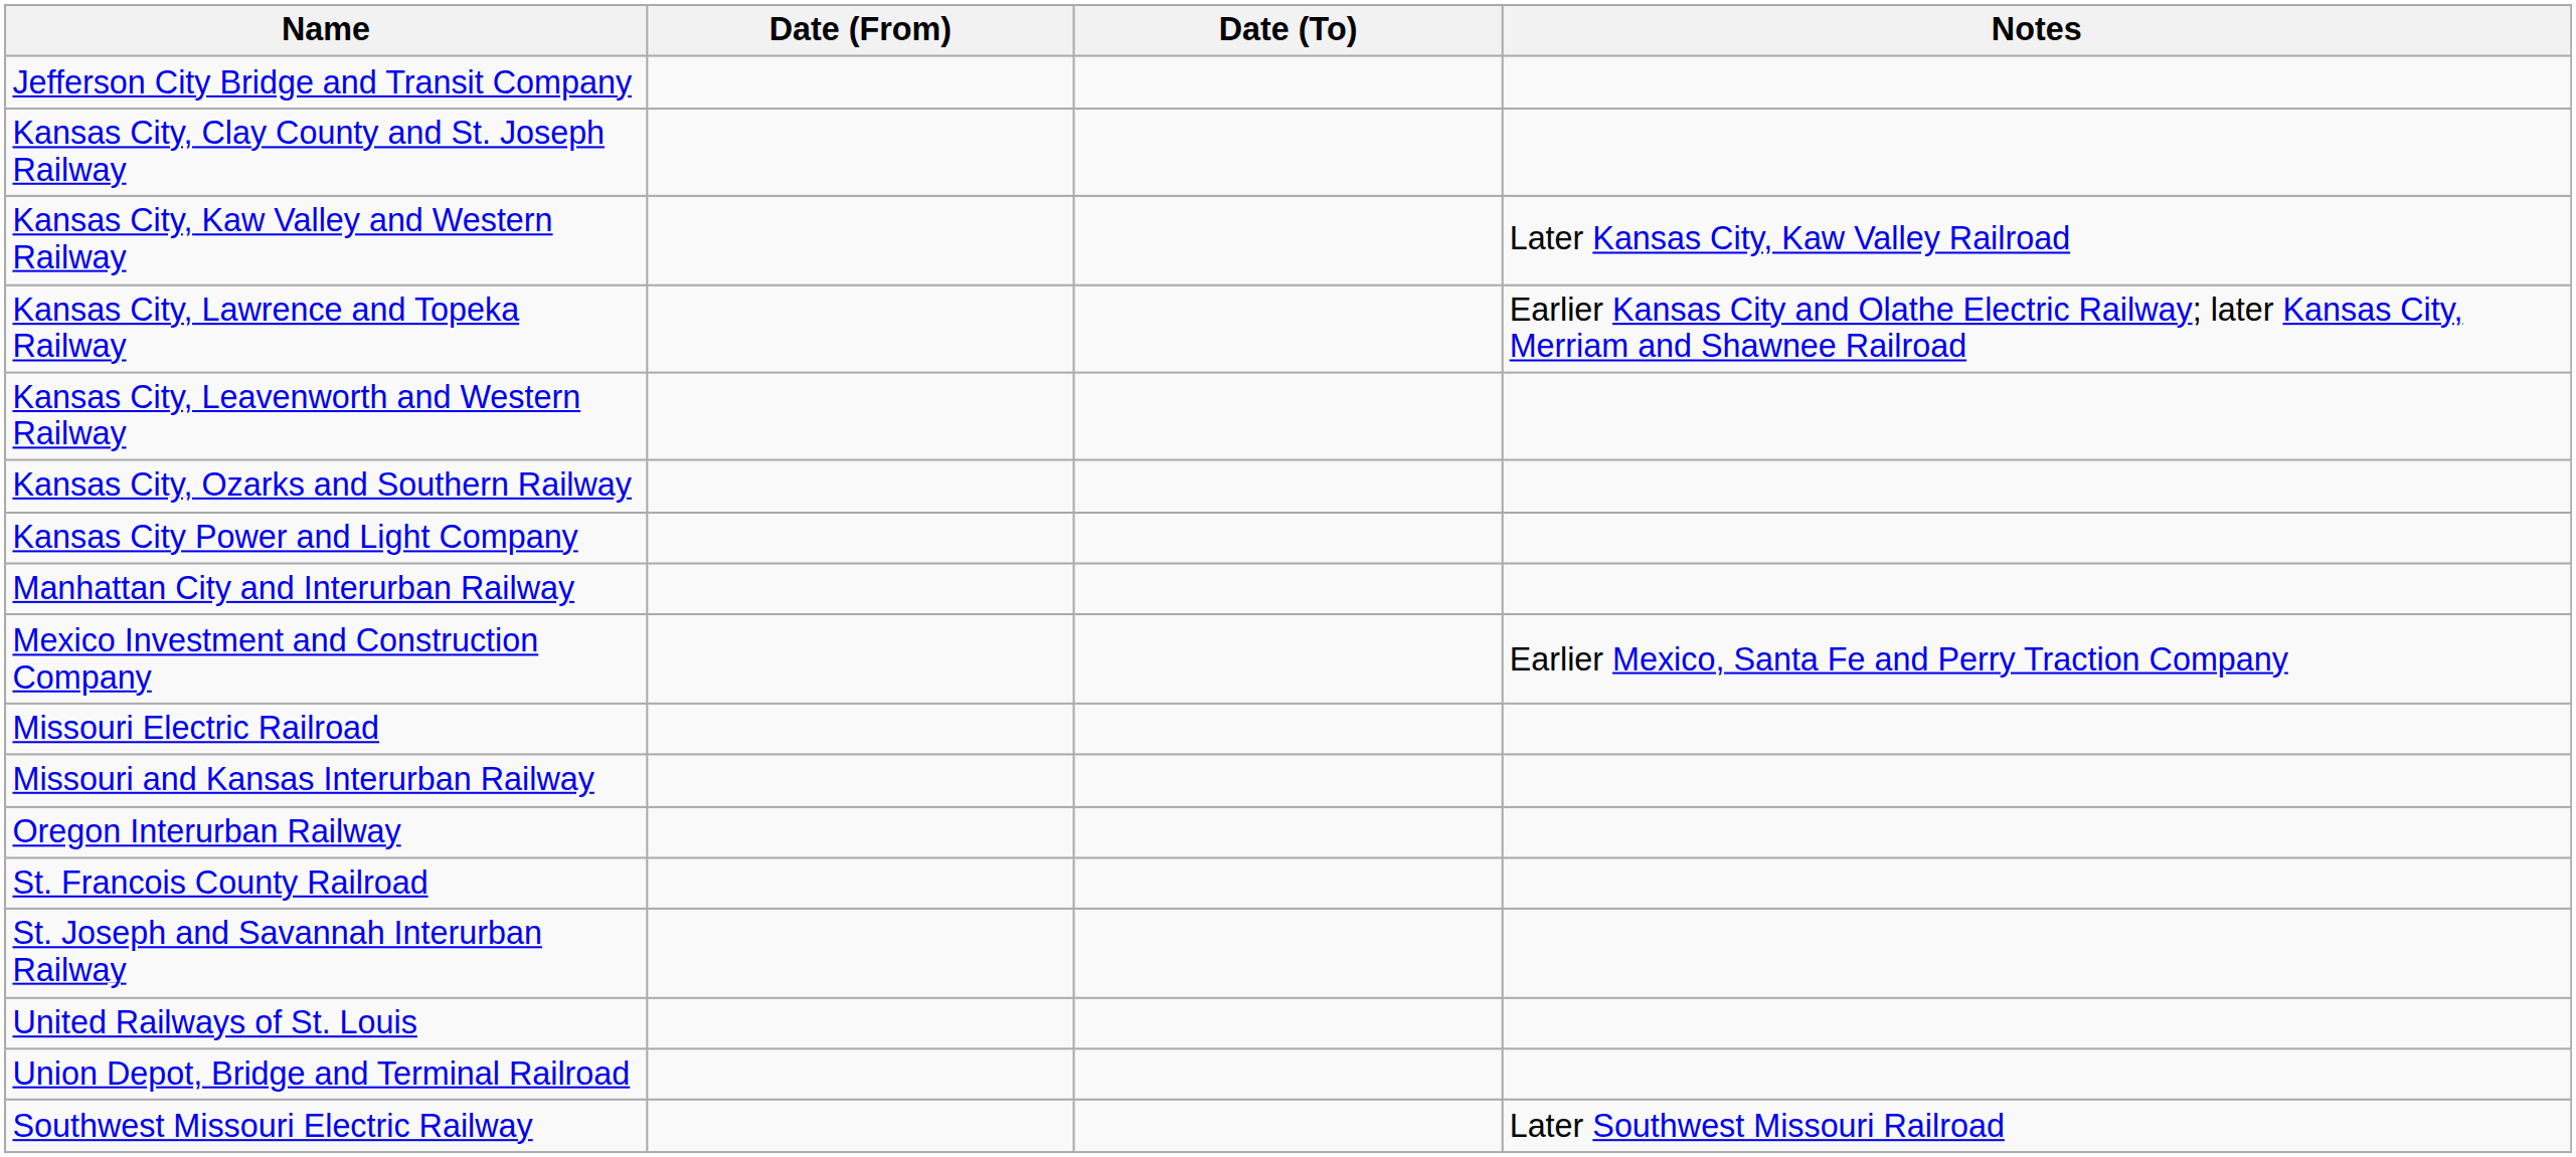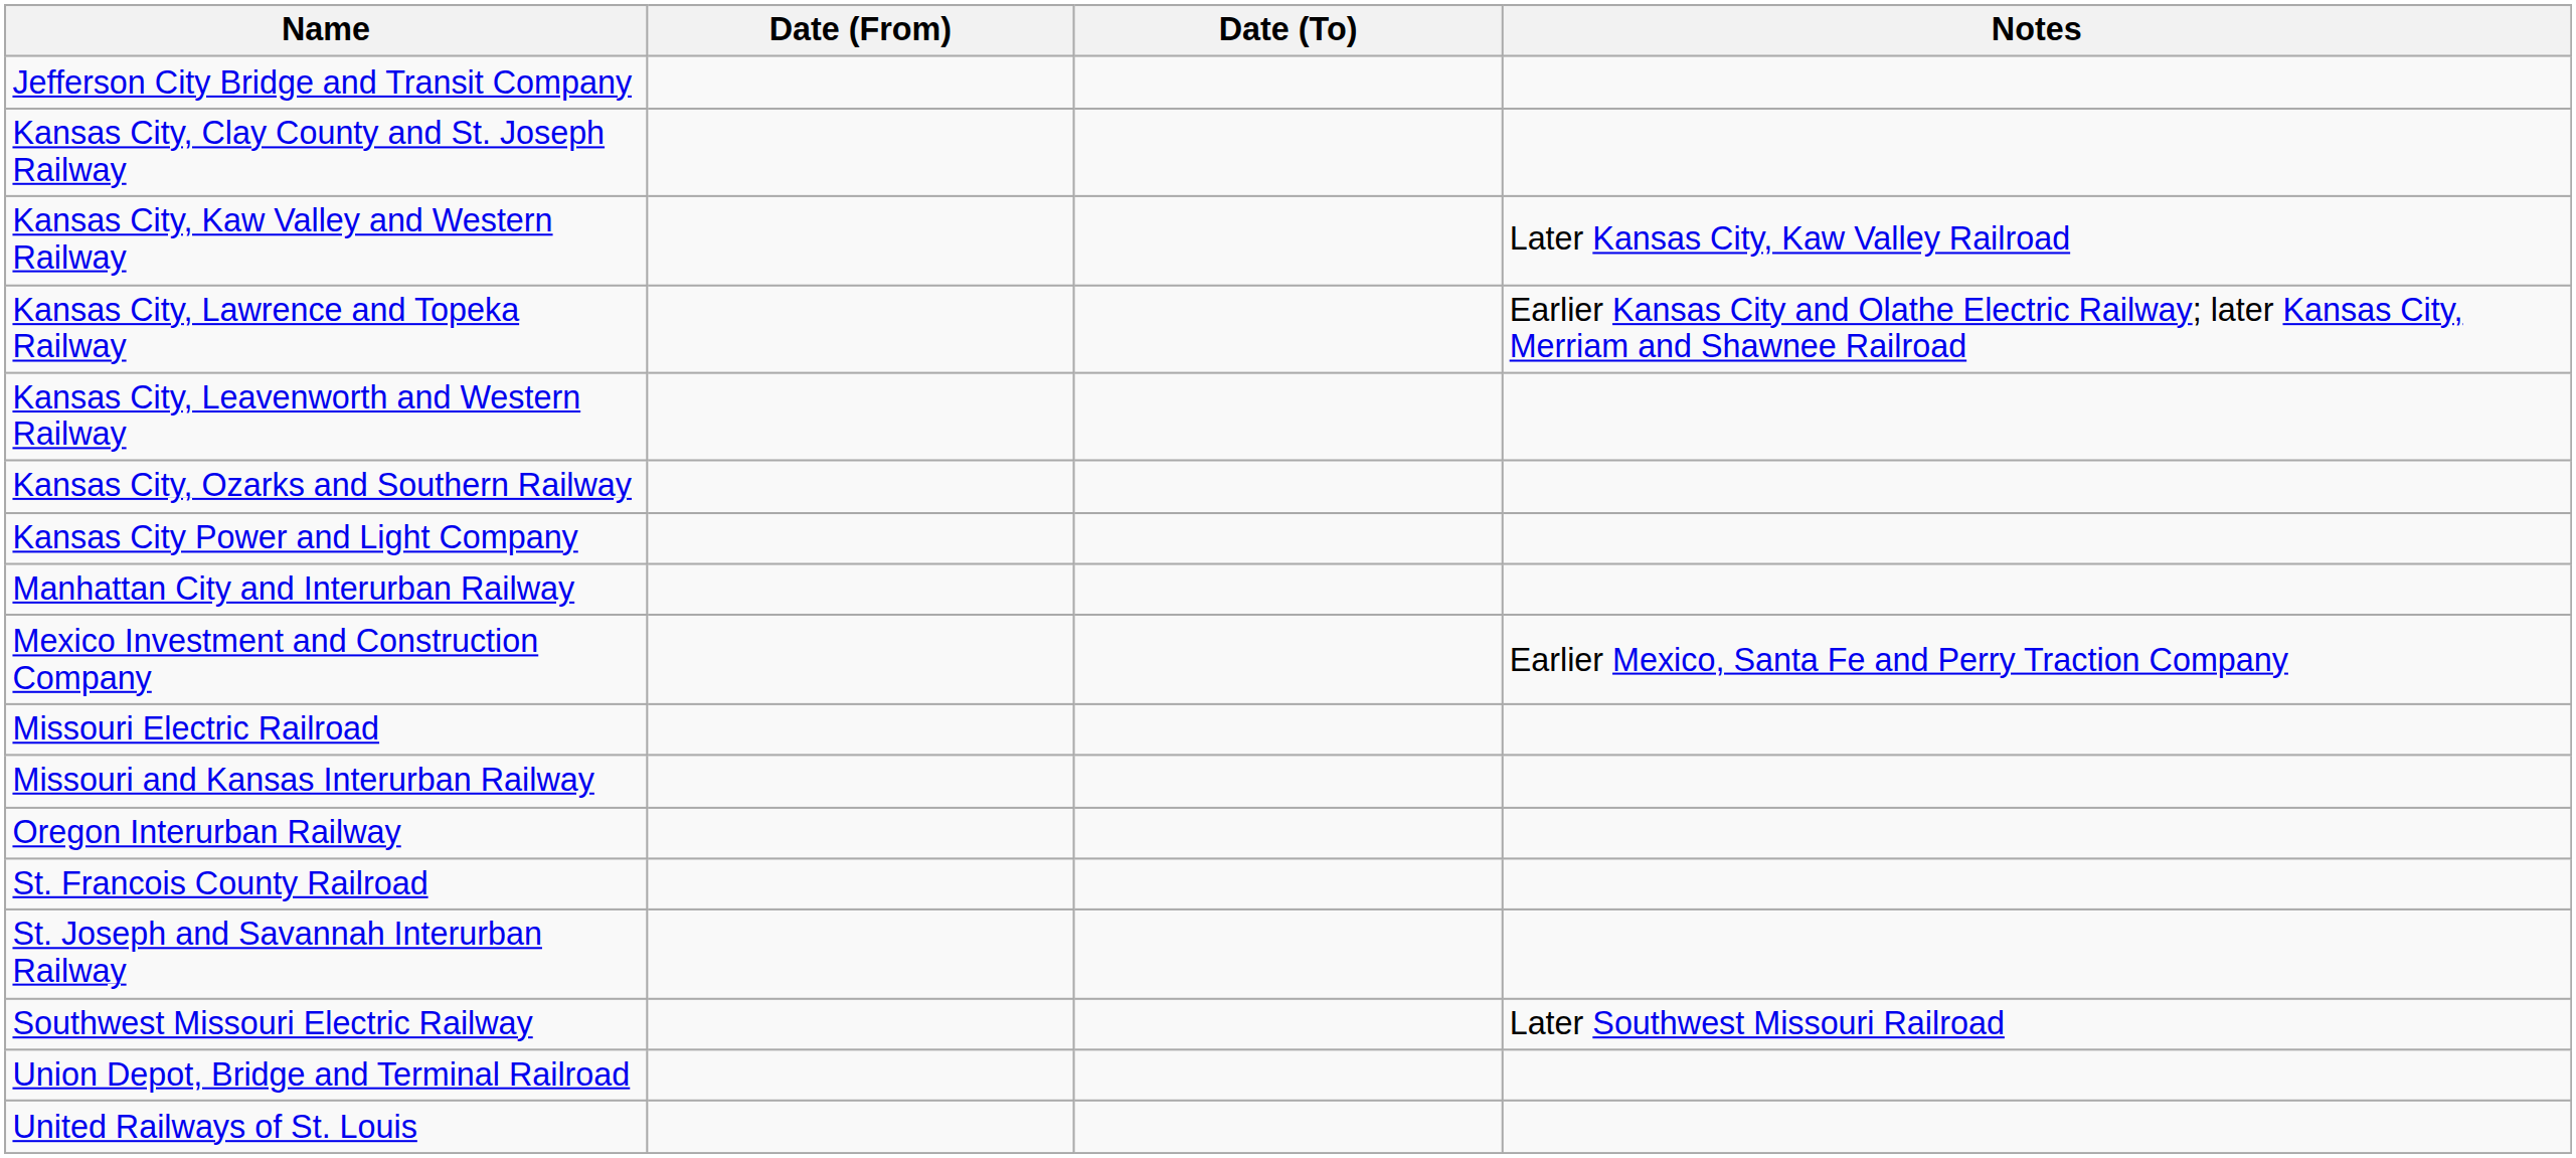 <table class="wikitable sortable" width=100%>
 <tr>
 <th width=15%>Name</th>
 <th width=10%>Date (From)</th>
 <th width=10%>Date (To)</th>
 <th class="unsortable" width=25%>Notes</th>
 </tr>
 <tr>
 <td><a href='#'>Jefferson City Bridge and Transit Company</a></td>
 <td></td>
 <td></td>
 <td></td>
 </tr>
 <tr>
 <td><a href='#'>Kansas City, Clay County and St. Joseph Railway</a></td>
 <td></td>
 <td></td>
 <td></td>
 </tr>
 <tr>
 <td><a href='#'>Kansas City, Kaw Valley and Western Railway</a></td>
 <td></td>
 <td></td>
 <td>Later <a href='#'>Kansas City, Kaw Valley Railroad</a></td>
 </tr>
 <tr>
 <td><a href='#'>Kansas City, Lawrence and Topeka Railway</a></td>
 <td></td>
 <td></td>
 <td>Earlier <a href='#'>Kansas City and Olathe Electric Railway</a>; later <a href='#'>Kansas City, Merriam and Shawnee Railroad</a></td>
 </tr>
 <tr>
 <td><a href='#'>Kansas City, Leavenworth and Western Railway</a></td>
 <td></td>
 <td></td>
 <td></td>
 </tr>
 <tr>
 <td><a href='#'>Kansas City, Ozarks and Southern Railway</a></td>
 <td></td>
 <td></td>
 <td></td>
 </tr>
 <tr>
 <td><a href='#'>Kansas City Power and Light Company</a></td>
 <td></td>
 <td></td>
 <td></td>
 </tr>
 <tr>
 <td><a href='#'>Manhattan City and Interurban Railway</a></td>
 <td></td>
 <td></td>
 <td></td>
 </tr>
 <tr>
 <td><a href='#'>Mexico Investment and Construction Company</a></td>
 <td></td>
 <td></td>
 <td>Earlier <a href='#'>Mexico, Santa Fe and Perry Traction Company</a></td>
 </tr>
 <tr>
 <td><a href='#'>Missouri Electric Railroad</a></td>
 <td></td>
 <td></td>
 <td></td>
 </tr>
 <tr>
 <td><a href='#'>Missouri and Kansas Interurban Railway</a></td>
 <td></td>
 <td></td>
 <td></td>
 </tr>
 <tr>
 <td><a href='#'>Oregon Interurban Railway</a></td>
 <td></td>
 <td></td>
 <td></td>
 </tr>
 <tr>
 <td><a href='#'>St. Francois County Railroad</a></td>
 <td></td>
 <td></td>
 <td></td>
 </tr>
 <tr>
 <td><a href='#'>St. Joseph and Savannah Interurban Railway</a></td>
 <td></td>
 <td></td>
 <td></td>
 </tr>
 <tr>
-<td><a href='#'>United Railways of St. Louis</a></td>
+<td><a href='#'>Southwest Missouri Electric Railway</a></td>
 <td></td>
 <td></td>
-<td></td>
+<td>Later <a href='#'>Southwest Missouri Railroad</a></td>
 </tr>
 <tr>
 <td><a href='#'>Union Depot, Bridge and Terminal Railroad</a></td>
 <td></td>
 <td></td>
 <td></td>
 </tr>
 <tr>
-<td><a href='#'>Southwest Missouri Electric Railway</a></td>
+<td><a href='#'>United Railways of St. Louis</a></td>
 <td></td>
 <td></td>
-<td>Later <a href='#'>Southwest Missouri Railroad</a></td>
+<td></td>
 </tr>
 <tr>
 </tr>
 </table>
